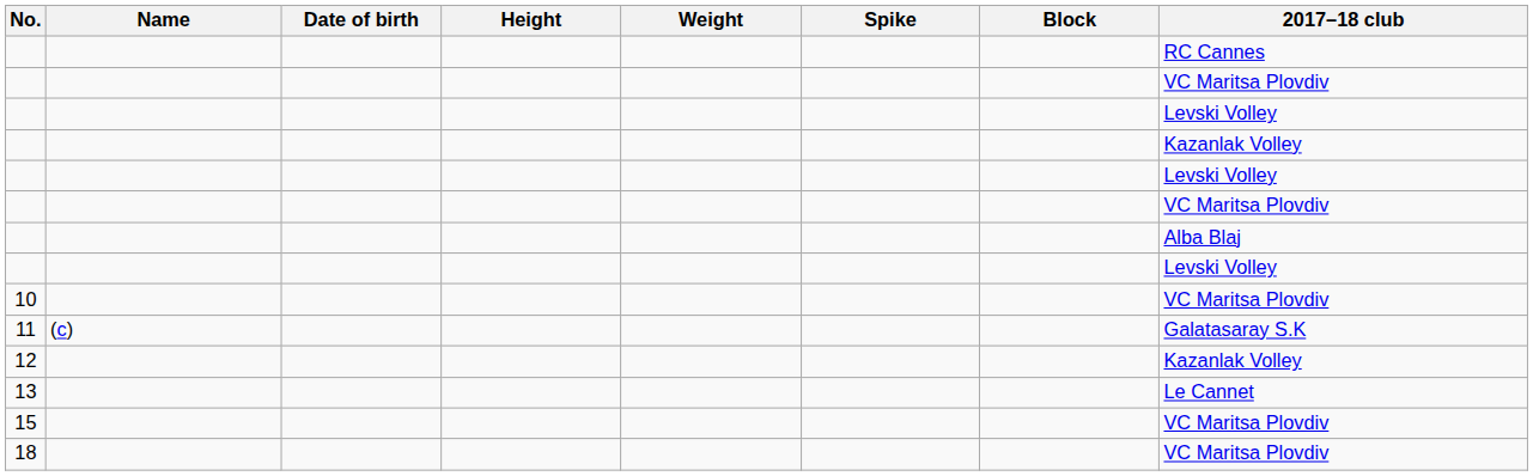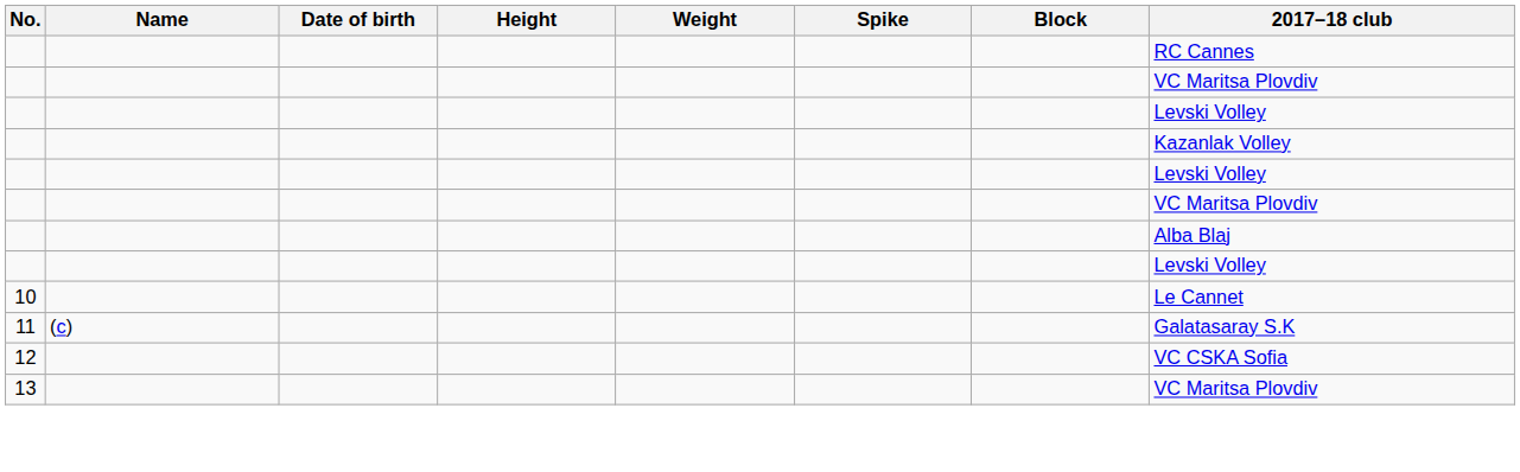 <table class="wikitable sortable" style="font-size:100%; text-align:center;">
 <tr>
 <th>No.</th>
 <th style="width:12em">Name</th>
 <th style="width:8em">Date of birth</th>
 <th style="width:9em">Height</th>
 <th style="width:9em">Weight</th>
 <th style="width:9em">Spike</th>
 <th style="width:9em">Block</th>
 <th style="width:19em">2017–18 club</th>
 </tr>
 <tr>
 <td></td>
 <td align=left></td>
 <td align=right></td>
 <td></td>
 <td></td>
 <td></td>
 <td></td>
 <td align=left> <a href='#'>RC Cannes</a></td>
 </tr>
 <tr>
 <td></td>
 <td align=left></td>
 <td align=right></td>
 <td></td>
 <td></td>
 <td></td>
 <td></td>
 <td align=left> <a href='#'>VC Maritsa Plovdiv</a></td>
 </tr>
 <tr>
 <td></td>
 <td align=left></td>
 <td align=right></td>
 <td></td>
 <td></td>
 <td></td>
 <td></td>
 <td align=left> <a href='#'>Levski Volley</a></td>
 </tr>
 <tr>
 <td></td>
 <td align=left></td>
 <td align=right></td>
 <td></td>
 <td></td>
 <td></td>
 <td></td>
 <td align=left> <a href='#'>Kazanlak Volley</a></td>
 </tr>
 <tr>
 <td></td>
 <td align=left></td>
 <td align=right></td>
 <td></td>
 <td></td>
 <td></td>
 <td></td>
 <td align=left> <a href='#'>Levski Volley</a></td>
 </tr>
 <tr>
 <td></td>
 <td align=left></td>
 <td align=right></td>
 <td></td>
 <td></td>
 <td></td>
 <td></td>
 <td align=left> <a href='#'>VC Maritsa Plovdiv</a></td>
 </tr>
 <tr>
 <td></td>
 <td align=left></td>
 <td align=right></td>
 <td></td>
 <td></td>
 <td></td>
 <td></td>
 <td align=left> <a href='#'>Alba Blaj</a></td>
 </tr>
 <tr>
 <td></td>
 <td align=left></td>
 <td align=right></td>
 <td></td>
 <td></td>
 <td></td>
 <td></td>
 <td align=left> <a href='#'>Levski Volley</a></td>
 </tr>
 <tr>
 <td>10</td>
 <td align=left></td>
 <td align=right></td>
 <td></td>
 <td></td>
 <td></td>
 <td></td>
-<td align=left> <a href='#'>VC Maritsa Plovdiv</a></td>
+<td align=left> <a href='#'>Le Cannet</a></td>
 </tr>
 <tr>
 <td>11</td>
 <td align=left> (<a href='#'>c</a>)</td>
 <td align=right></td>
 <td></td>
 <td></td>
 <td></td>
 <td></td>
 <td align=left> <a href='#'>Galatasaray S.K</a></td>
 </tr>
 <tr>
 <td>12</td>
 <td align=left></td>
 <td align=right></td>
 <td></td>
 <td></td>
 <td></td>
 <td></td>
-<td align=left> <a href='#'>Kazanlak Volley</a></td>
+<td align=left> <a href='#'>VC CSKA Sofia</a></td>
 </tr>
 <tr>
 <td>13</td>
 <td align=left></td>
 <td align=right></td>
 <td></td>
 <td></td>
 <td></td>
 <td></td>
-<td align=left> <a href='#'>Le Cannet</a></td>
-</tr>
-<tr>
-<td>15</td>
-<td align=left></td>
-<td align=right></td>
-<td></td>
-<td></td>
-<td></td>
-<td></td>
-<td align=left> <a href='#'>VC Maritsa Plovdiv</a></td>
-</tr>
-<tr>
-<td>18</td>
-<td align=left></td>
-<td align=right></td>
-<td></td>
-<td></td>
-<td></td>
-<td></td>
 <td align=left> <a href='#'>VC Maritsa Plovdiv</a></td>
 </tr>
 </table>
